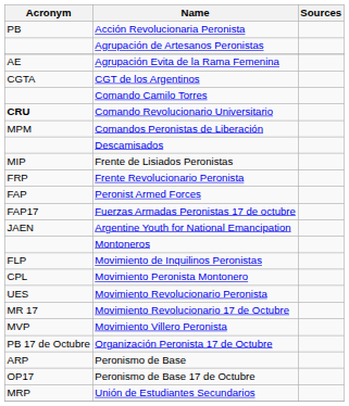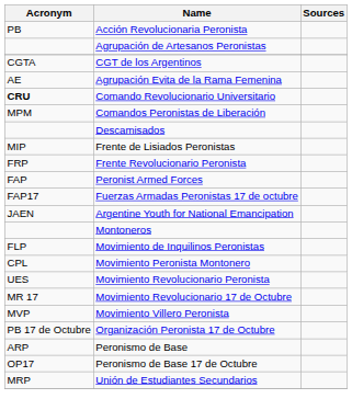 <table class="wikitable sortable">
 <tr>
 <th>Acronym</th>
 <th>Name</th>
 <th>Sources</th>
 </tr>
 <tr --->
 <td>PB</td>
 <td><a href='#'>Acción Revolucionaria Peronista</a></td>
 <td></td>
 </tr>
 <tr --->
 <td></td>
 <td><a href='#'>Agrupación de Artesanos Peronistas</a></td>
 <td></td>
 </tr>
 <tr --->
 </tr>
-<tr>
-<td>AE</td>
-<td><a href='#'>Agrupación Evita de la Rama Femenina</a></td>
-<td></td>
-</tr>
 <tr --->
 <td>CGTA</td>
 <td><a href='#'>CGT de los Argentinos</a></td>
 <td></td>
 </tr>
-<tr --->
-<td></td>
-<td><a href='#'>Comando Camilo Torres</a></td>
+<tr>
+<td>AE</td>
+<td><a href='#'>Agrupación Evita de la Rama Femenina</a></td>
 <td></td>
 </tr>
 <tr --->
 <td><strong>CRU</strong></td>
 <td><a href='#'>Comando Revolucionario Universitario</a></td>
 <td></td>
 </tr>
 <tr --->
 <td>MPM</td>
 <td><a href='#'>Comandos Peronistas de Liberación</a></td>
 <td></td>
 </tr>
 <tr --->
 <td></td>
 <td><a href='#'>Descamisados</a></td>
 <td></td>
 </tr>
 <tr --->
 <td>MIP</td>
 <td>Frente de Lisiados Peronistas</td>
 <td></td>
 </tr>
 <tr --->
 <td>FRP</td>
 <td><a href='#'>Frente Revolucionario Peronista</a></td>
 <td></td>
 </tr>
 <tr --->
 <td>FAP</td>
 <td><a href='#'>Peronist Armed Forces</a></td>
 <td></td>
 </tr>
 <tr --->
 <td>FAP17</td>
 <td><a href='#'>Fuerzas Armadas Peronistas 17 de octubre</a></td>
 <td></td>
 </tr>
 <tr --->
 <td>JAEN</td>
 <td><a href='#'>Argentine Youth for National Emancipation</a></td>
 <td></td>
 </tr>
 <tr --->
 <td></td>
 <td><a href='#'>Montoneros</a></td>
 <td></td>
 </tr>
 <tr --->
 <td>FLP</td>
 <td><a href='#'>Movimiento de Inquilinos Peronistas</a></td>
 <td></td>
 </tr>
 <tr --->
 <td>CPL</td>
 <td><a href='#'>Movimiento Peronista Montonero</a></td>
 <td></td>
 </tr>
 <tr --->
 <td>UES</td>
 <td><a href='#'>Movimiento Revolucionario Peronista</a></td>
 <td></td>
 </tr>
 <tr --->
 <td>MR 17</td>
 <td><a href='#'>Movimiento Revolucionario 17 de Octubre</a></td>
 <td></td>
 </tr>
 <tr --->
 <td>MVP</td>
 <td><a href='#'>Movimiento Villero Peronista</a></td>
 <td></td>
 </tr>
 <tr --->
 <td>PB 17 de Octubre</td>
 <td><a href='#'>Organización Peronista 17 de Octubre</a></td>
 <td></td>
 </tr>
 <tr --->
 <td>ARP</td>
 <td>Peronismo de Base</td>
 <td></td>
 </tr>
 <tr --->
 <td>OP17</td>
 <td>Peronismo de Base 17 de Octubre</td>
 <td></td>
 </tr>
 <tr --->
 <td>MRP</td>
 <td><a href='#'>Unión de Estudiantes Secundarios</a></td>
 <td></td>
 </tr>
 <tr --->
 </tr>
 </table>
